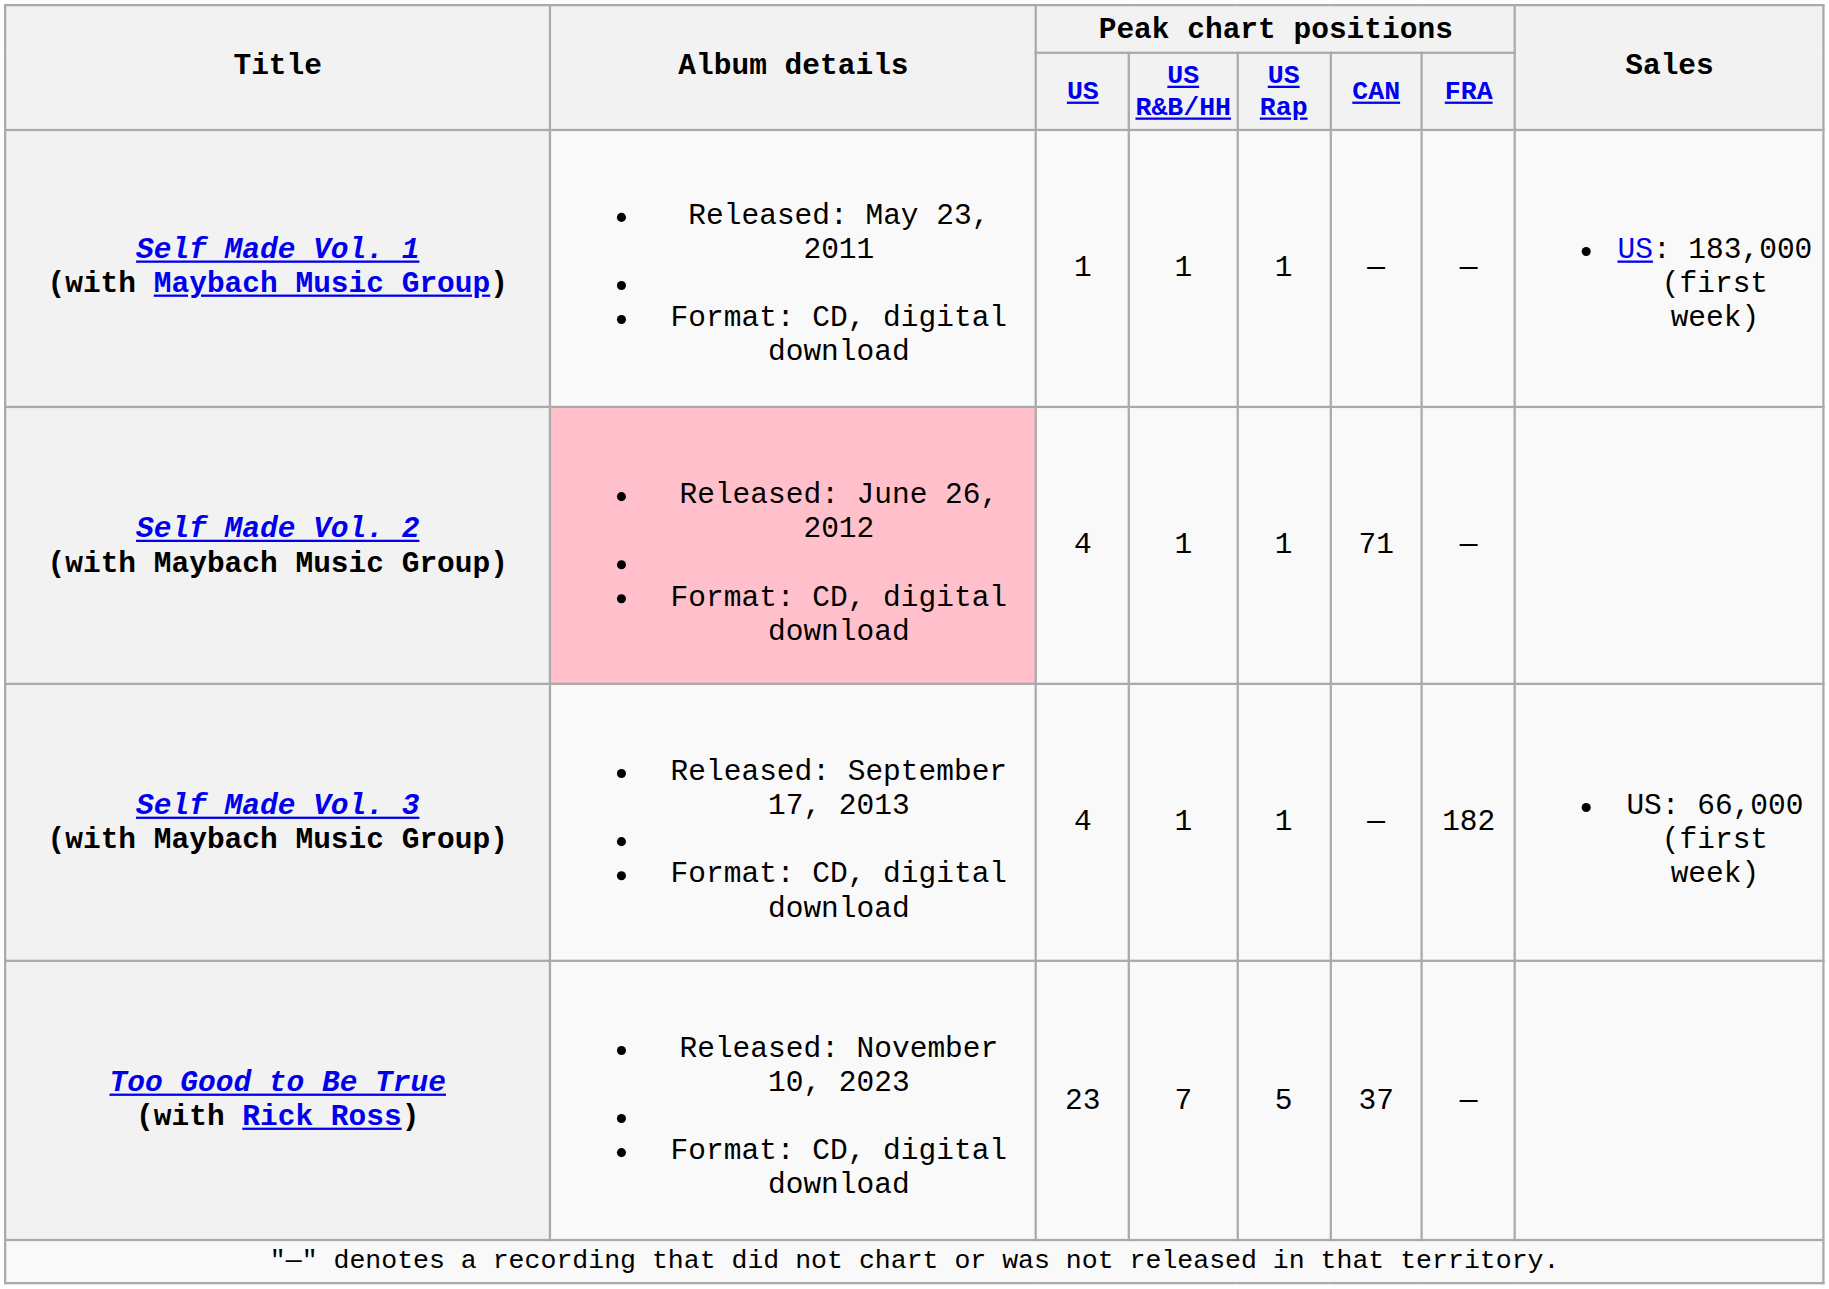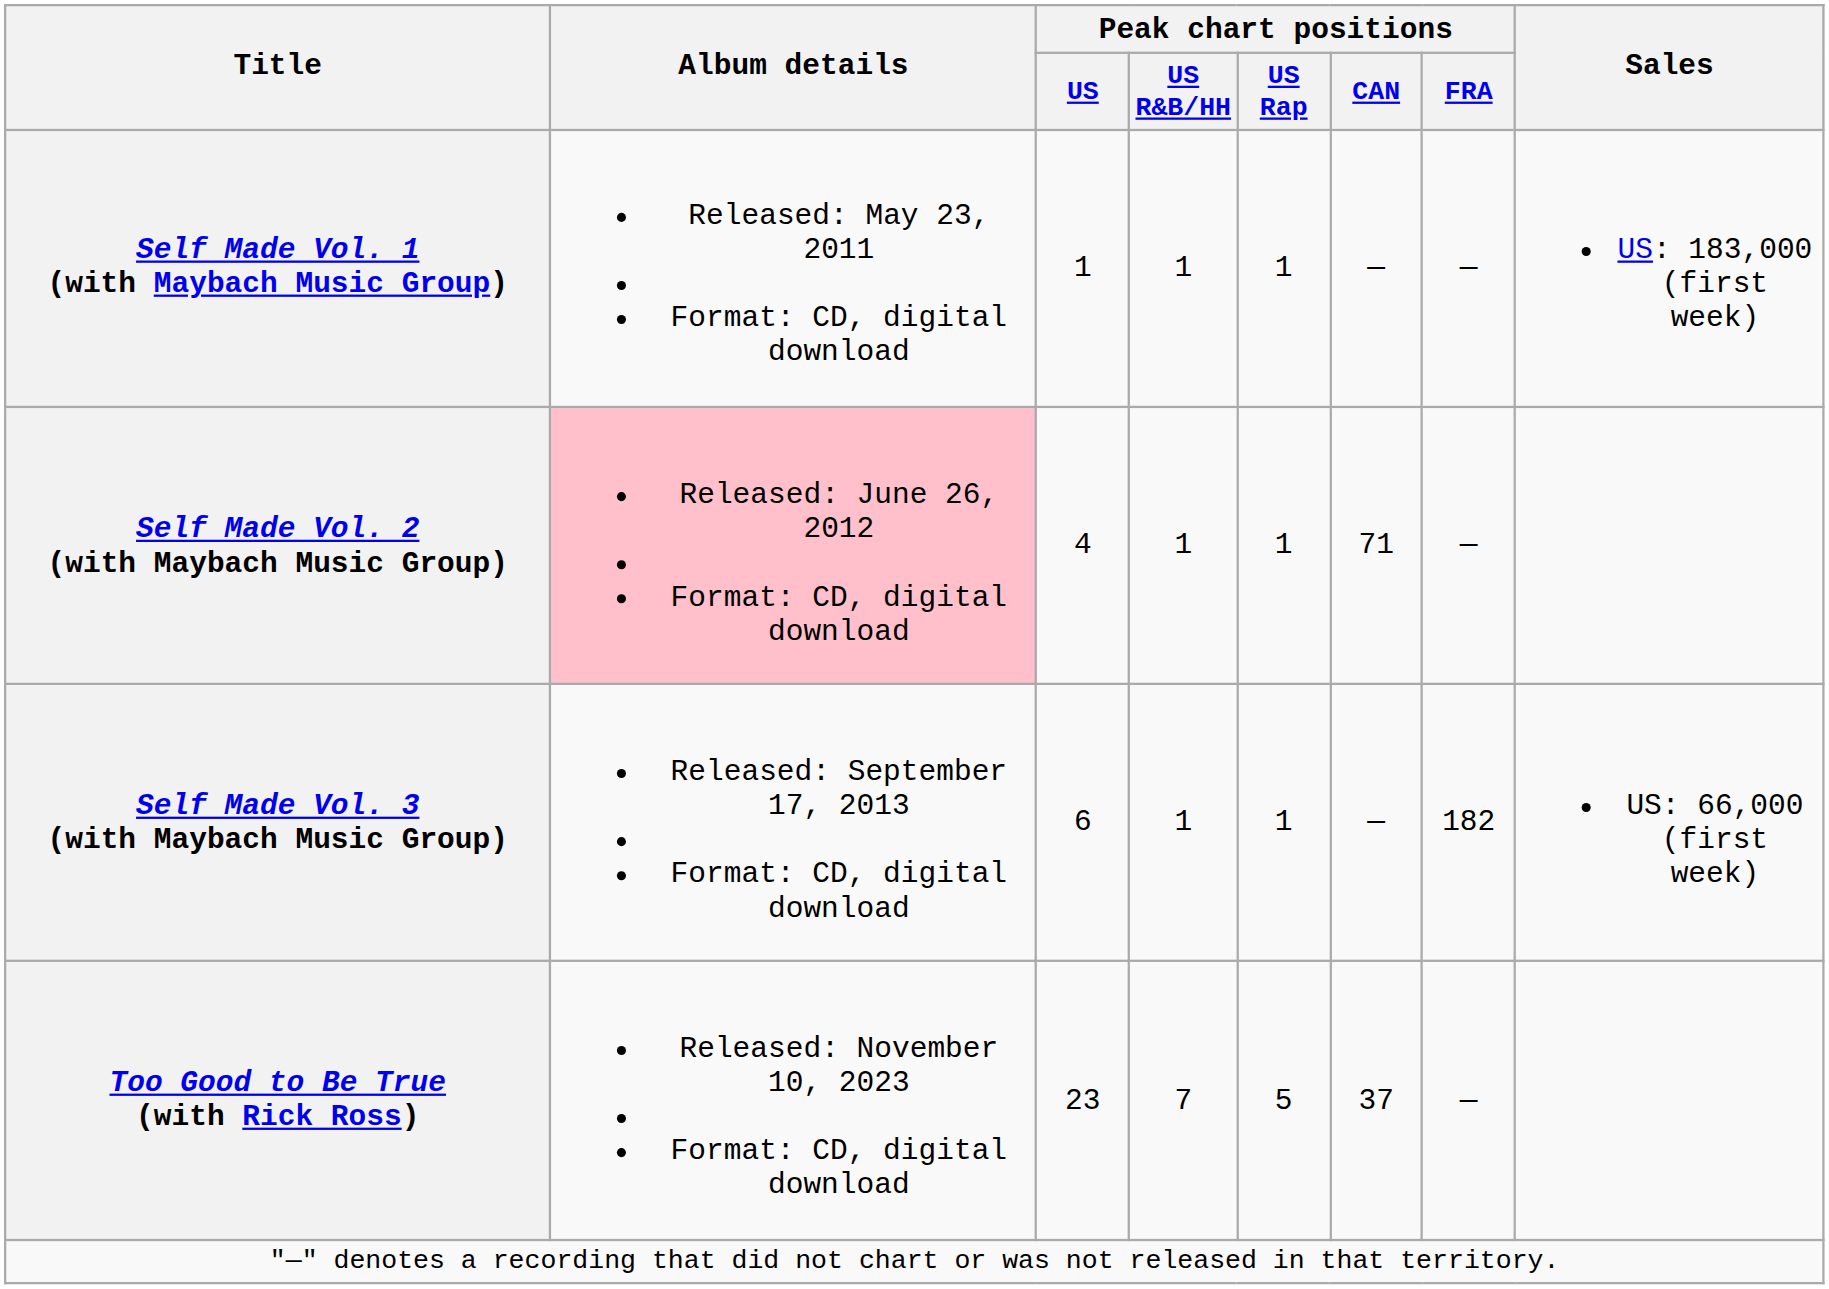 <table class="wikitable plainrowheaders" style="text-align:center;">
 <tr>
 <th scope="col" rowspan="2" style="width:18em;">Title</th>
 <th scope="col" rowspan="2" style="width:16em;">Album details</th>
 <th scope="col" colspan="5">Peak chart positions</th>
 <th scope="col" rowspan="2" style="width:10em;">Sales</th>
 </tr>
 <tr>
 <th scope="col" style="width:3em;font-size:90%;"><a href='#'>US</a><br></th>
 <th scope="col" style="width:3em;font-size:90%;"><a href='#'>US<br>R&B/HH</a><br></th>
 <th scope="col" style="width:3em;font-size:90%;"><a href='#'>US Rap</a><br></th>
 <th scope="col" style="width:3em;font-size:90%;"><a href='#'>CAN</a><br></th>
 <th style="width:3em; font-size:90%"><a href='#'>FRA</a><br></th>
 </tr>
 <tr>
 <th scope="row"><em><a href='#'>Self Made Vol. 1</a></em><br><span>(with <a href='#'>Maybach Music Group</a>)</span></th>
 <td><br><ul><li>Released: May 23, 2011</li><li></li><li>Format: CD, digital download</li></ul></td>
 <td>1</td>
 <td>1</td>
 <td>1</td>
 <td>—</td>
 <td>—</td>
 <td><br><ul><li><a href='#'>US</a>: 183,000 (first week)</li></ul></td>
 </tr>
 <tr>
 <th scope="row"><em><a href='#'>Self Made Vol. 2</a></em><br><span>(with Maybach Music Group)</span></th>
 <td style="background: pink;"><br><ul><li>Released: June 26, 2012</li><li></li><li>Format: CD, digital download</li></ul></td>
 <td>4</td>
 <td>1</td>
 <td>1</td>
 <td>71</td>
 <td>—</td>
 <td></td>
 </tr>
 <tr>
 <th scope="row"><em><a href='#'>Self Made Vol. 3</a></em><br><span>(with Maybach Music Group)</span></th>
 <td><br><ul><li>Released: September 17, 2013</li><li></li><li>Format: CD, digital download</li></ul></td>
-<td>4</td>
+<td>6</td>
 <td>1</td>
 <td>1</td>
 <td>—</td>
 <td>182</td>
 <td><br><ul><li>US: 66,000 (first week)</li></ul></td>
 </tr>
 <tr>
 <th scope="row"><em><a href='#'>Too Good to Be True</a></em><br><span>(with <a href='#'>Rick Ross</a>)</span></th>
 <td><br><ul><li>Released: November 10, 2023</li><li></li><li>Format: CD, digital download</li></ul></td>
 <td>23</td>
 <td>7</td>
 <td>5</td>
 <td>37</td>
 <td>—</td>
 <td></td>
 </tr>
 <tr>
 <td colspan="8" style="font-size:90%">"—" denotes a recording that did not chart or was not released in that territory.</td>
 </tr>
 </table>
